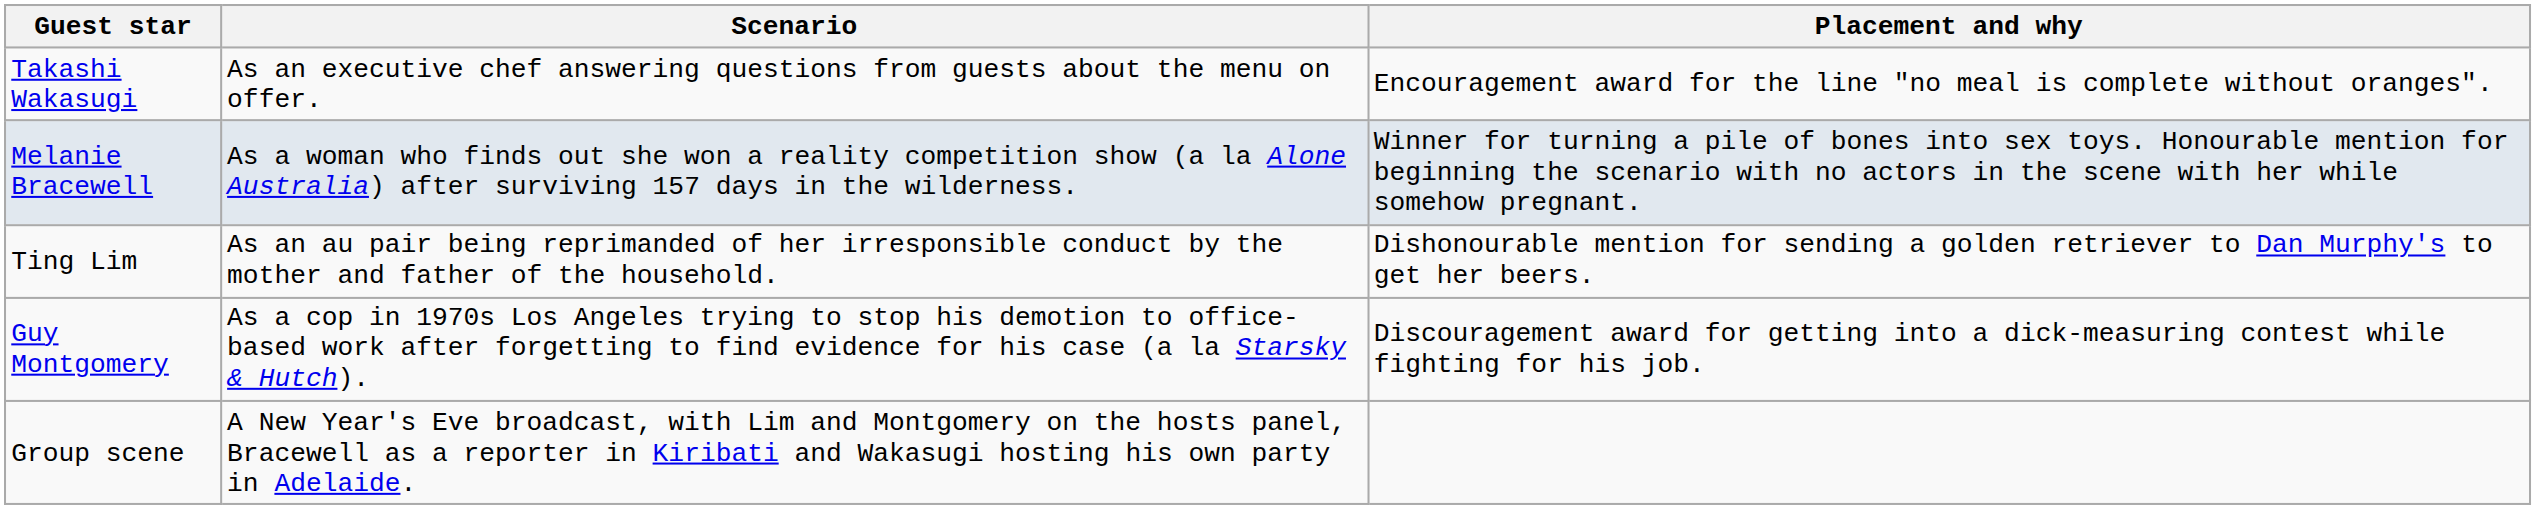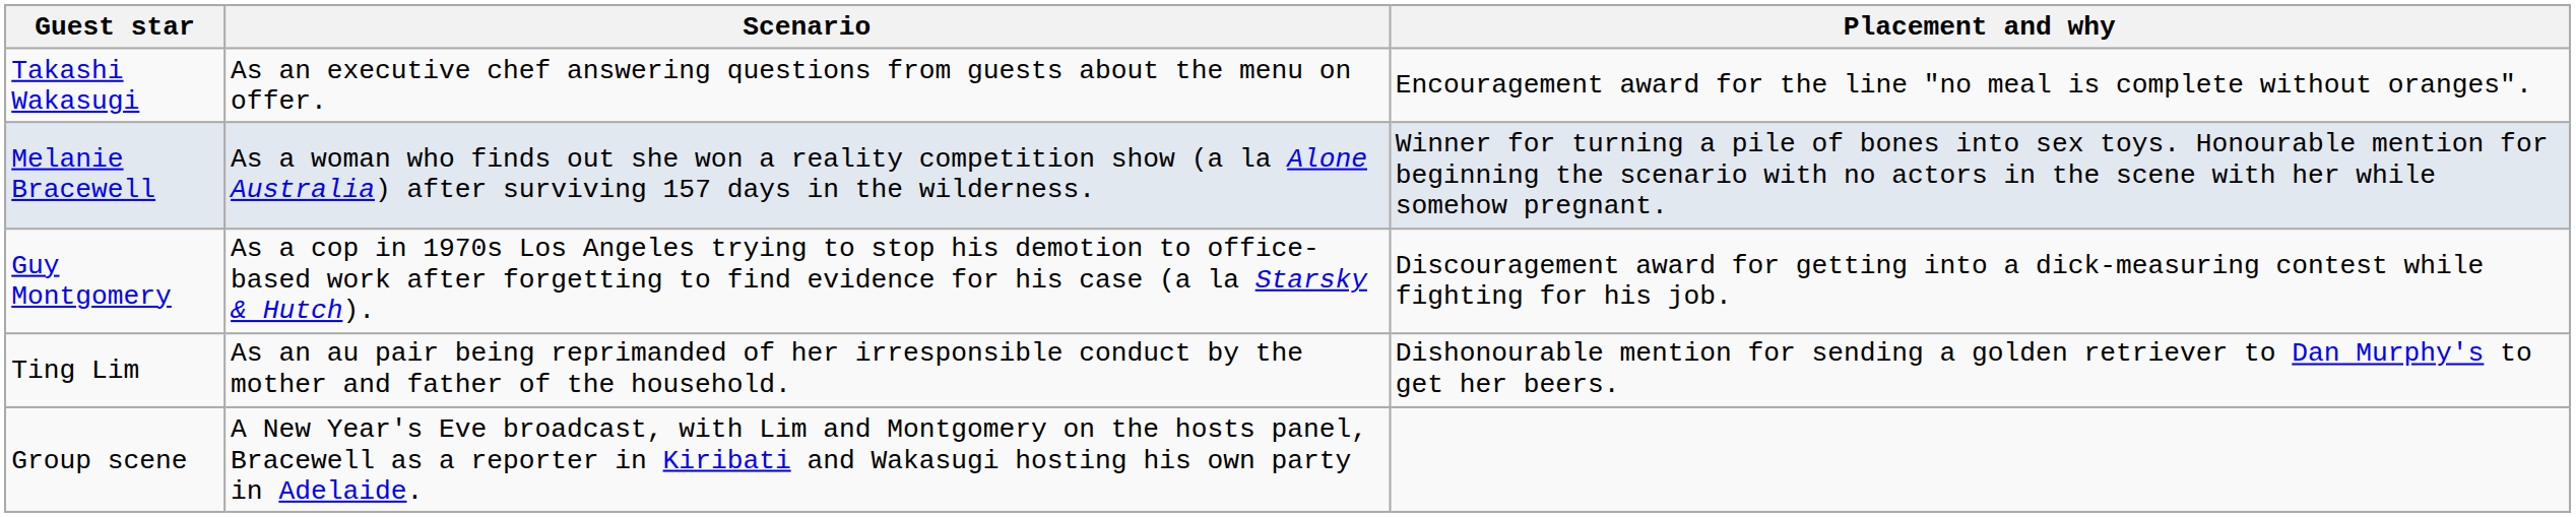 <table class="wikitable">
 <tr>
 <th>Guest star</th>
 <th>Scenario</th>
 <th>Placement and why</th>
 </tr>
 <tr>
 <td><a href='#'>Takashi Wakasugi</a></td>
 <td>As an executive chef answering questions from guests about the menu on offer.</td>
 <td>Encouragement award for the line "no meal is complete without oranges".</td>
 </tr>
 <tr style="background:#E1E8EF;">
 <td><a href='#'>Melanie Bracewell</a></td>
 <td>As a woman who finds out she won a reality competition show (a la <em><a href='#'>Alone Australia</a></em>) after surviving 157 days in the wilderness.</td>
 <td>Winner for turning a pile of bones into sex toys. Honourable mention for beginning the scenario with no actors in the scene with her while somehow pregnant.</td>
 </tr>
 <tr>
+<td><a href='#'>Guy Montgomery</a></td>
+<td>As a cop in 1970s Los Angeles trying to stop his demotion to office-based work after forgetting to find evidence for his case (a la <em><a href='#'>Starsky & Hutch</a></em>).</td>
+<td>Discouragement award for getting into a dick-measuring contest while fighting for his job.</td>
+</tr>
+<tr>
 <td>Ting Lim</td>
 <td>As an au pair being reprimanded of her irresponsible conduct by the mother and father of the household.</td>
 <td>Dishonourable mention for sending a golden retriever to <a href='#'>Dan Murphy's</a> to get her beers.</td>
-</tr>
-<tr>
-<td><a href='#'>Guy Montgomery</a></td>
-<td>As a cop in 1970s Los Angeles trying to stop his demotion to office-based work after forgetting to find evidence for his case (a la <em><a href='#'>Starsky & Hutch</a></em>).</td>
-<td>Discouragement award for getting into a dick-measuring contest while fighting for his job.</td>
 </tr>
 <tr>
 <td>Group scene</td>
 <td>A New Year's Eve broadcast, with Lim and Montgomery on the hosts panel, Bracewell as a reporter in <a href='#'>Kiribati</a> and Wakasugi hosting his own party in <a href='#'>Adelaide</a>.</td>
 <td></td>
 </tr>
 </table>
